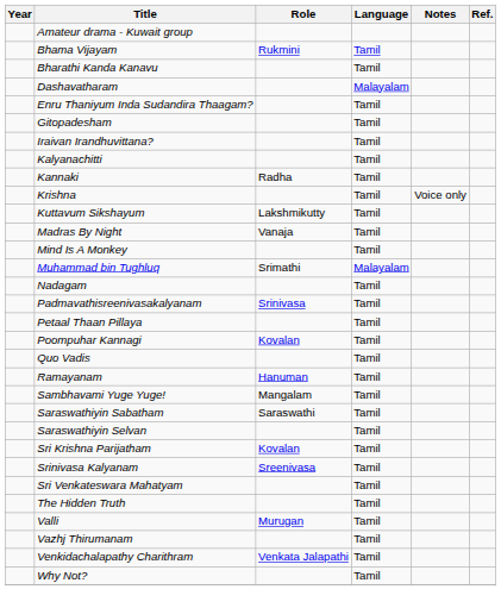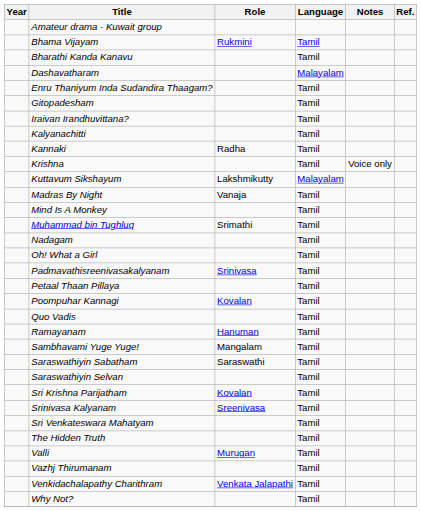 <table class="wikitable">
 <tr>
 <th>Year</th>
 <th>Title</th>
 <th>Role</th>
 <th>Language</th>
 <th>Notes</th>
 <th>Ref.</th>
 </tr>
 <tr>
 <td></td>
 <td><em>Amateur drama - Kuwait group</em></td>
 <td></td>
 <td></td>
 <td></td>
 <td></td>
 </tr>
 <tr>
 <td></td>
 <td><em>Bhama Vijayam</em></td>
 <td><a href='#'>Rukmini</a></td>
 <td><a href='#'>Tamil</a></td>
 <td></td>
 <td></td>
 </tr>
 <tr>
 <td></td>
 <td><em>Bharathi Kanda Kanavu</em></td>
 <td></td>
 <td>Tamil</td>
 <td></td>
 <td></td>
 </tr>
 <tr>
 <td></td>
 <td><em>Dashavatharam</em></td>
 <td></td>
 <td><a href='#'>Malayalam</a></td>
 <td></td>
 <td></td>
 </tr>
 <tr>
 <td></td>
 <td><em>Enru Thaniyum Inda Sudandira Thaagam?</em></td>
 <td></td>
 <td>Tamil</td>
 <td></td>
 <td></td>
 </tr>
 <tr>
 <td></td>
 <td><em>Gitopadesham</em></td>
 <td></td>
 <td>Tamil</td>
 <td></td>
 <td></td>
 </tr>
 <tr>
 <td></td>
 <td><em>Iraivan Irandhuvittana?</em></td>
 <td></td>
 <td>Tamil</td>
 <td></td>
 <td></td>
 </tr>
 <tr>
 <td></td>
 <td><em>Kalyanachitti</em></td>
 <td></td>
 <td>Tamil</td>
 <td></td>
 <td></td>
 </tr>
 <tr>
 <td></td>
 <td><em>Kannaki</em></td>
 <td>Radha</td>
 <td>Tamil</td>
 <td></td>
 <td></td>
 </tr>
 <tr>
 <td></td>
 <td><em>Krishna</em></td>
 <td></td>
 <td>Tamil</td>
 <td>Voice only</td>
 <td></td>
 </tr>
 <tr>
 <td></td>
 <td><em>Kuttavum Sikshayum</em></td>
 <td>Lakshmikutty</td>
-<td>Tamil</td>
+<td><a href='#'>Malayalam</a></td>
 <td></td>
 <td></td>
 </tr>
 <tr>
 <td></td>
 <td><em>Madras By Night</em></td>
 <td>Vanaja</td>
 <td>Tamil</td>
 <td></td>
 <td></td>
 </tr>
 <tr>
 <td></td>
 <td><em>Mind Is A Monkey</em></td>
 <td></td>
 <td>Tamil</td>
 <td></td>
 <td></td>
 </tr>
 <tr>
 <td></td>
 <td><em><a href='#'>Muhammad bin Tughluq</a></em></td>
 <td>Srimathi</td>
-<td><a href='#'>Malayalam</a></td>
+<td>Tamil</td>
 <td></td>
 <td></td>
 </tr>
 <tr>
 <td></td>
 <td><em>Nadagam</em></td>
+<td></td>
+<td>Tamil</td>
+<td></td>
+<td></td>
+</tr>
+<tr>
+<td></td>
+<td><em>Oh! What a Girl</em></td>
 <td></td>
 <td>Tamil</td>
 <td></td>
 <td></td>
 </tr>
 <tr>
 <td></td>
 <td><em>Padmavathisreenivasakalyanam</em></td>
 <td><a href='#'>Srinivasa</a></td>
 <td>Tamil</td>
 <td></td>
 <td></td>
 </tr>
 <tr>
 <td></td>
 <td><em>Petaal Thaan Pillaya</em></td>
 <td></td>
 <td>Tamil</td>
 <td></td>
 <td></td>
 </tr>
 <tr>
 <td></td>
 <td><em>Poompuhar Kannagi</em></td>
 <td><a href='#'>Kovalan</a></td>
 <td>Tamil</td>
 <td></td>
 <td></td>
 </tr>
 <tr>
 <td></td>
 <td><em>Quo Vadis</em></td>
 <td></td>
 <td>Tamil</td>
 <td></td>
 <td></td>
 </tr>
 <tr>
 <td></td>
 <td><em>Ramayanam</em></td>
 <td><a href='#'>Hanuman</a></td>
 <td>Tamil</td>
 <td></td>
 <td></td>
 </tr>
 <tr>
 <td></td>
 <td><em>Sambhavami Yuge Yuge!</em></td>
 <td>Mangalam</td>
 <td>Tamil</td>
 <td></td>
 <td></td>
 </tr>
 <tr>
 <td></td>
 <td><em>Saraswathiyin Sabatham</em></td>
 <td>Saraswathi</td>
 <td>Tamil</td>
 <td></td>
 <td></td>
 </tr>
 <tr>
 <td></td>
 <td><em>Saraswathiyin Selvan</em></td>
 <td></td>
 <td>Tamil</td>
 <td></td>
 <td></td>
 </tr>
 <tr>
 <td></td>
 <td><em>Sri Krishna Parijatham</em></td>
 <td><a href='#'>Kovalan</a></td>
 <td>Tamil</td>
 <td></td>
 <td></td>
 </tr>
 <tr>
 <td></td>
 <td><em>Srinivasa Kalyanam</em></td>
 <td><a href='#'>Sreenivasa</a></td>
 <td>Tamil</td>
 <td></td>
 <td></td>
 </tr>
 <tr>
 <td></td>
 <td><em>Sri Venkateswara Mahatyam</em></td>
 <td></td>
 <td>Tamil</td>
 <td></td>
 <td></td>
 </tr>
 <tr>
 <td></td>
 <td><em>The Hidden Truth</em></td>
 <td></td>
 <td>Tamil</td>
 <td></td>
 <td></td>
 </tr>
 <tr>
 <td></td>
 <td><em>Valli</em></td>
 <td><a href='#'>Murugan</a></td>
 <td>Tamil</td>
 <td></td>
 <td></td>
 </tr>
 <tr>
 <td></td>
 <td><em>Vazhj Thirumanam</em></td>
 <td></td>
 <td>Tamil</td>
 <td></td>
 <td></td>
 </tr>
 <tr>
 <td></td>
 <td><em>Venkidachalapathy Charithram</em></td>
 <td><a href='#'>Venkata Jalapathi</a></td>
 <td>Tamil</td>
 <td></td>
 <td></td>
 </tr>
 <tr>
 <td></td>
 <td><em>Why Not?</em></td>
 <td></td>
 <td>Tamil</td>
 <td></td>
 <td></td>
 </tr>
 <tr>
 </tr>
 </table>
